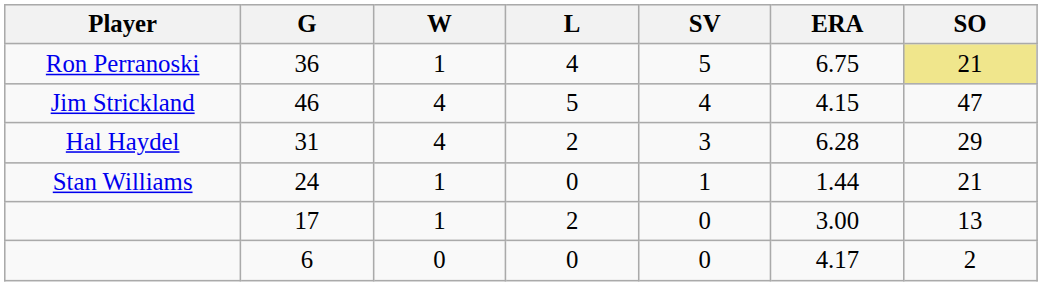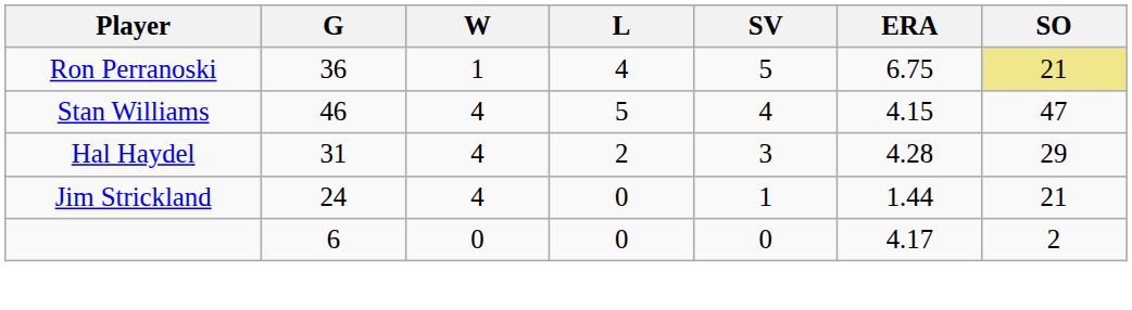 <table class="wikitable sortable">
 <tr>
 <th bgcolor="#DDDDFF" width="16%">Player</th>
 <th bgcolor="#DDDDFF" width="9%">G</th>
 <th bgcolor="#DDDDFF" width="9%">W</th>
 <th bgcolor="#DDDDFF" width="9%">L</th>
 <th bgcolor="#DDDDFF" width="9%">SV</th>
 <th bgcolor="#DDDDFF" width="9%">ERA</th>
 <th bgcolor="#DDDDFF" width="9%">SO</th>
 </tr>
 <tr align="center">
 <td><a href='#'>Ron Perranoski</a></td>
 <td>36</td>
 <td>1</td>
 <td>4</td>
 <td>5</td>
 <td>6.75</td>
 <td style="background: khaki;">21</td>
 </tr>
 <tr align=center>
-<td><a href='#'>Jim Strickland</a></td>
+<td><a href='#'>Stan Williams</a></td>
 <td>46</td>
 <td>4</td>
 <td>5</td>
 <td>4</td>
 <td>4.15</td>
 <td>47</td>
 </tr>
 <tr align="center">
 <td><a href='#'>Hal Haydel</a></td>
 <td>31</td>
 <td>4</td>
 <td>2</td>
 <td>3</td>
-<td>6.28</td>
+<td>4.28</td>
 <td>29</td>
 </tr>
 <tr align="center">
-<td><a href='#'>Stan Williams</a></td>
+<td><a href='#'>Jim Strickland</a></td>
 <td>24</td>
-<td>1</td>
+<td>4</td>
 <td>0</td>
 <td>1</td>
 <td>1.44</td>
 <td>21</td>
-</tr>
-<tr align="center">
-<td></td>
-<td>17</td>
-<td>1</td>
-<td>2</td>
-<td>0</td>
-<td>3.00</td>
-<td>13</td>
 </tr>
 <tr align="center">
 <td></td>
 <td>6</td>
 <td>0</td>
 <td>0</td>
 <td>0</td>
 <td>4.17</td>
 <td>2</td>
 </tr>
 </table>
